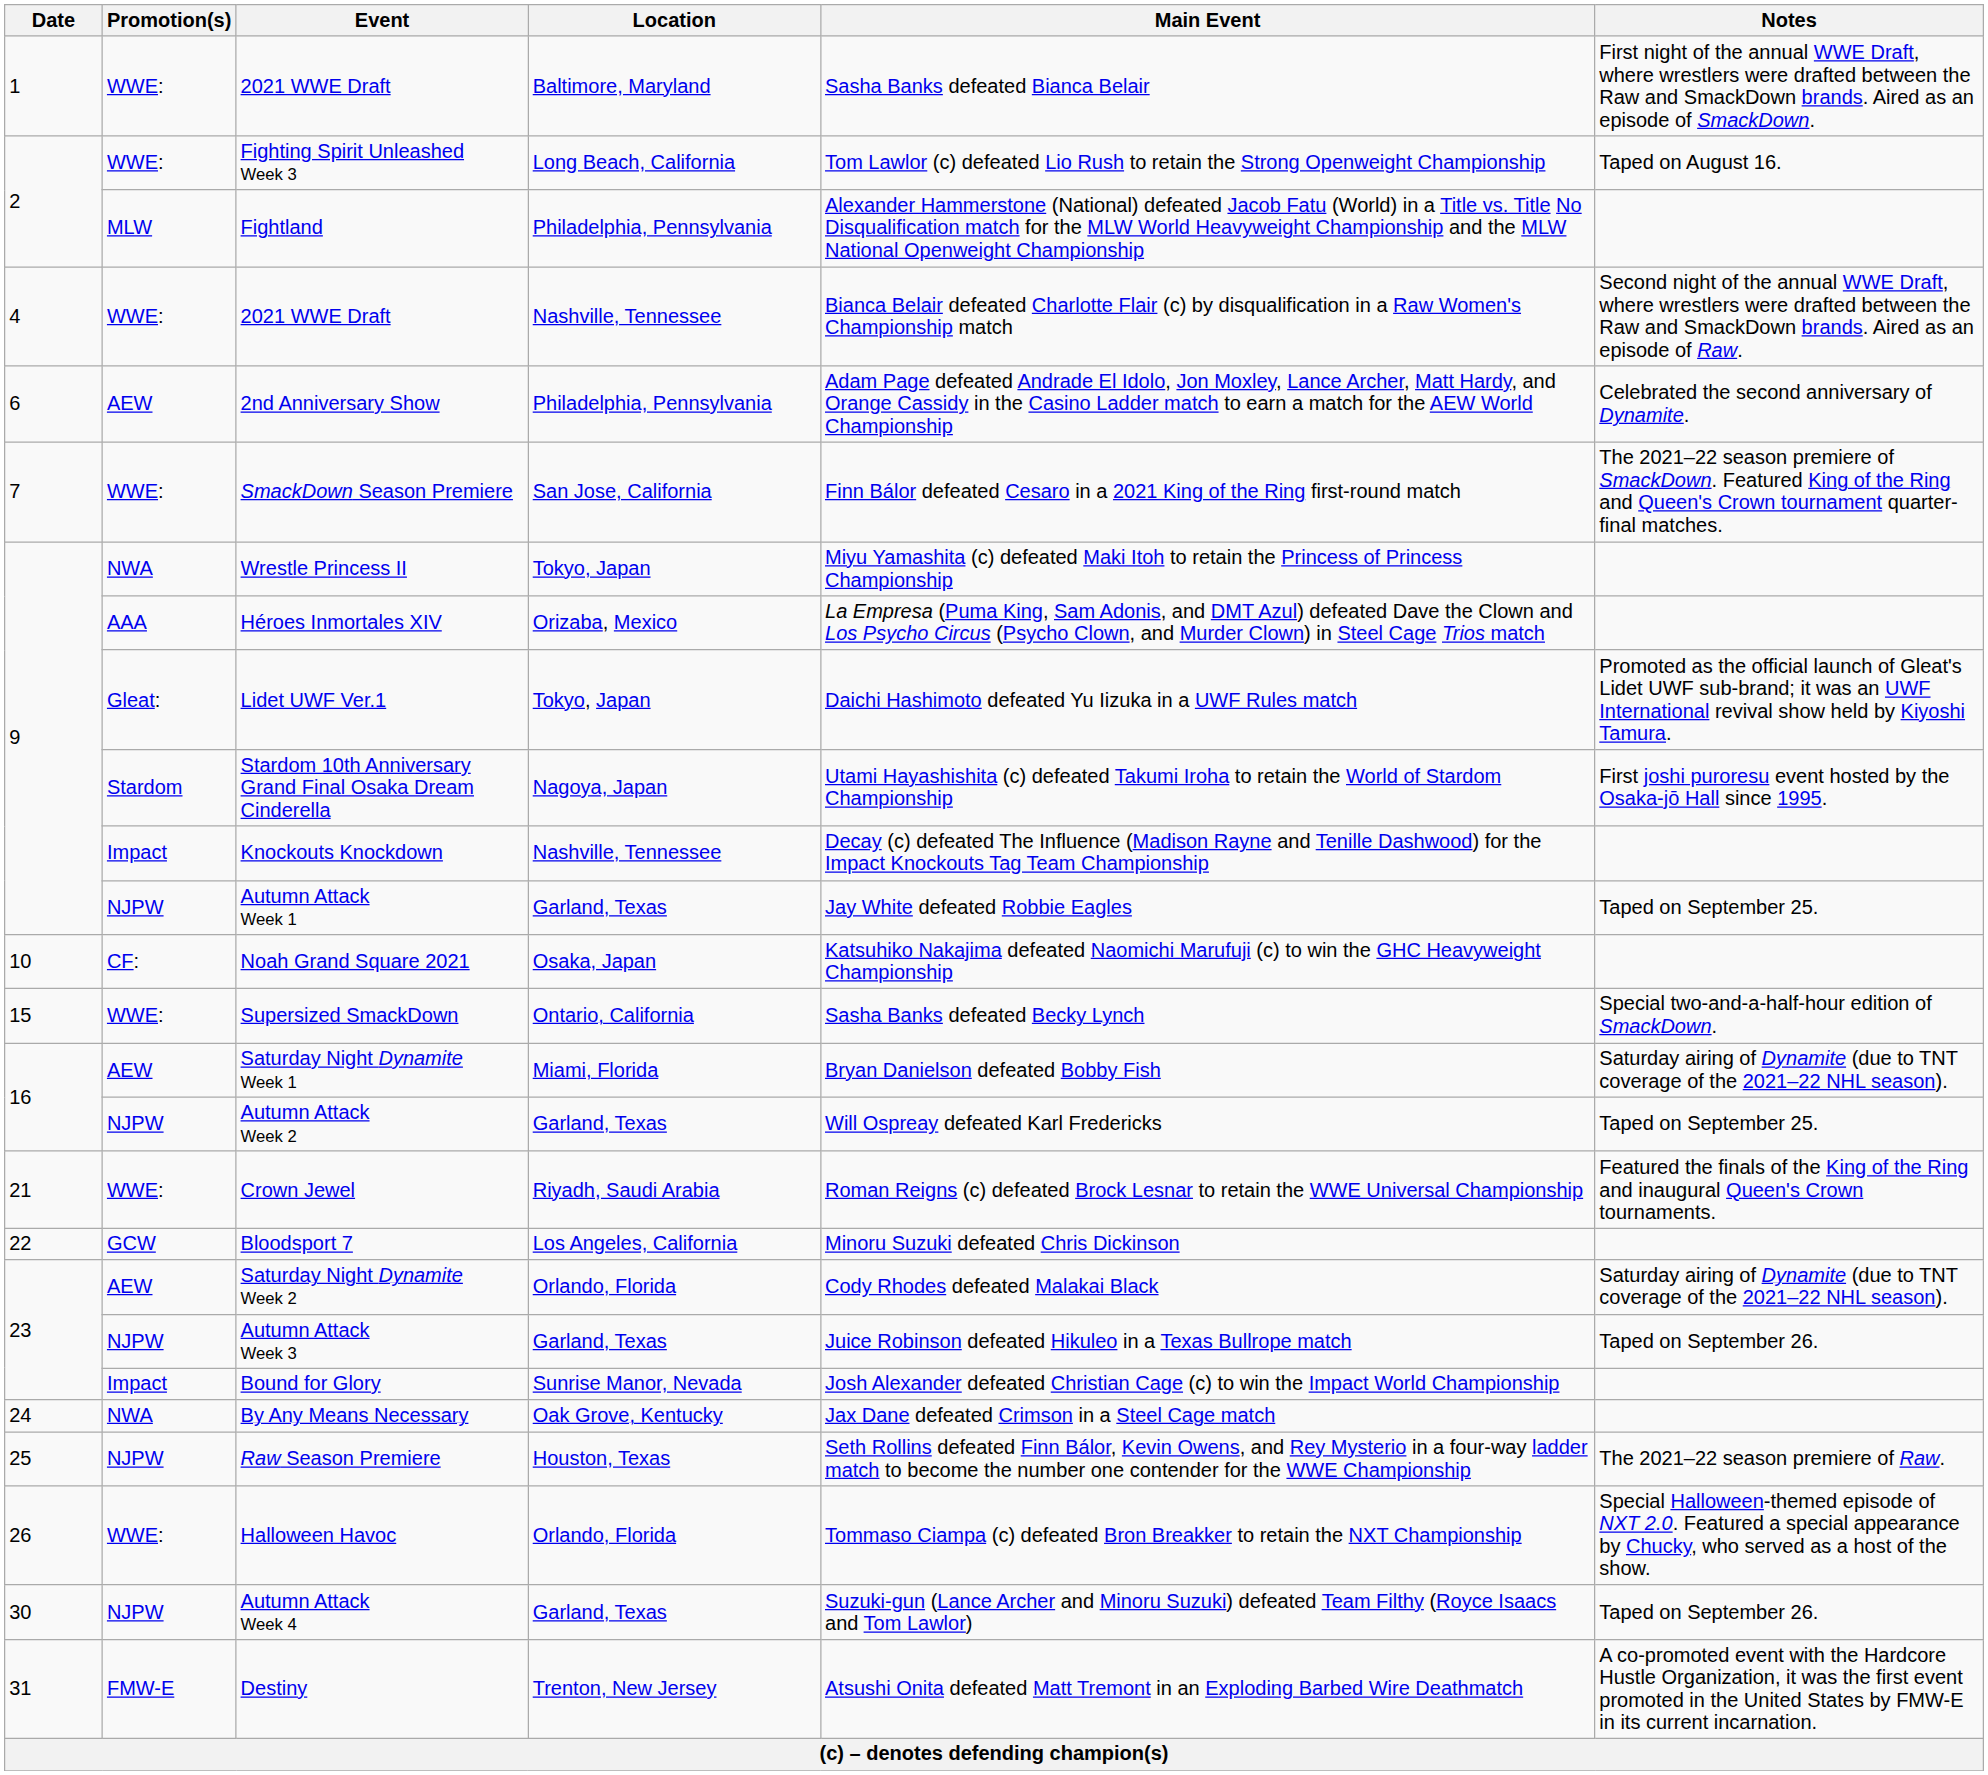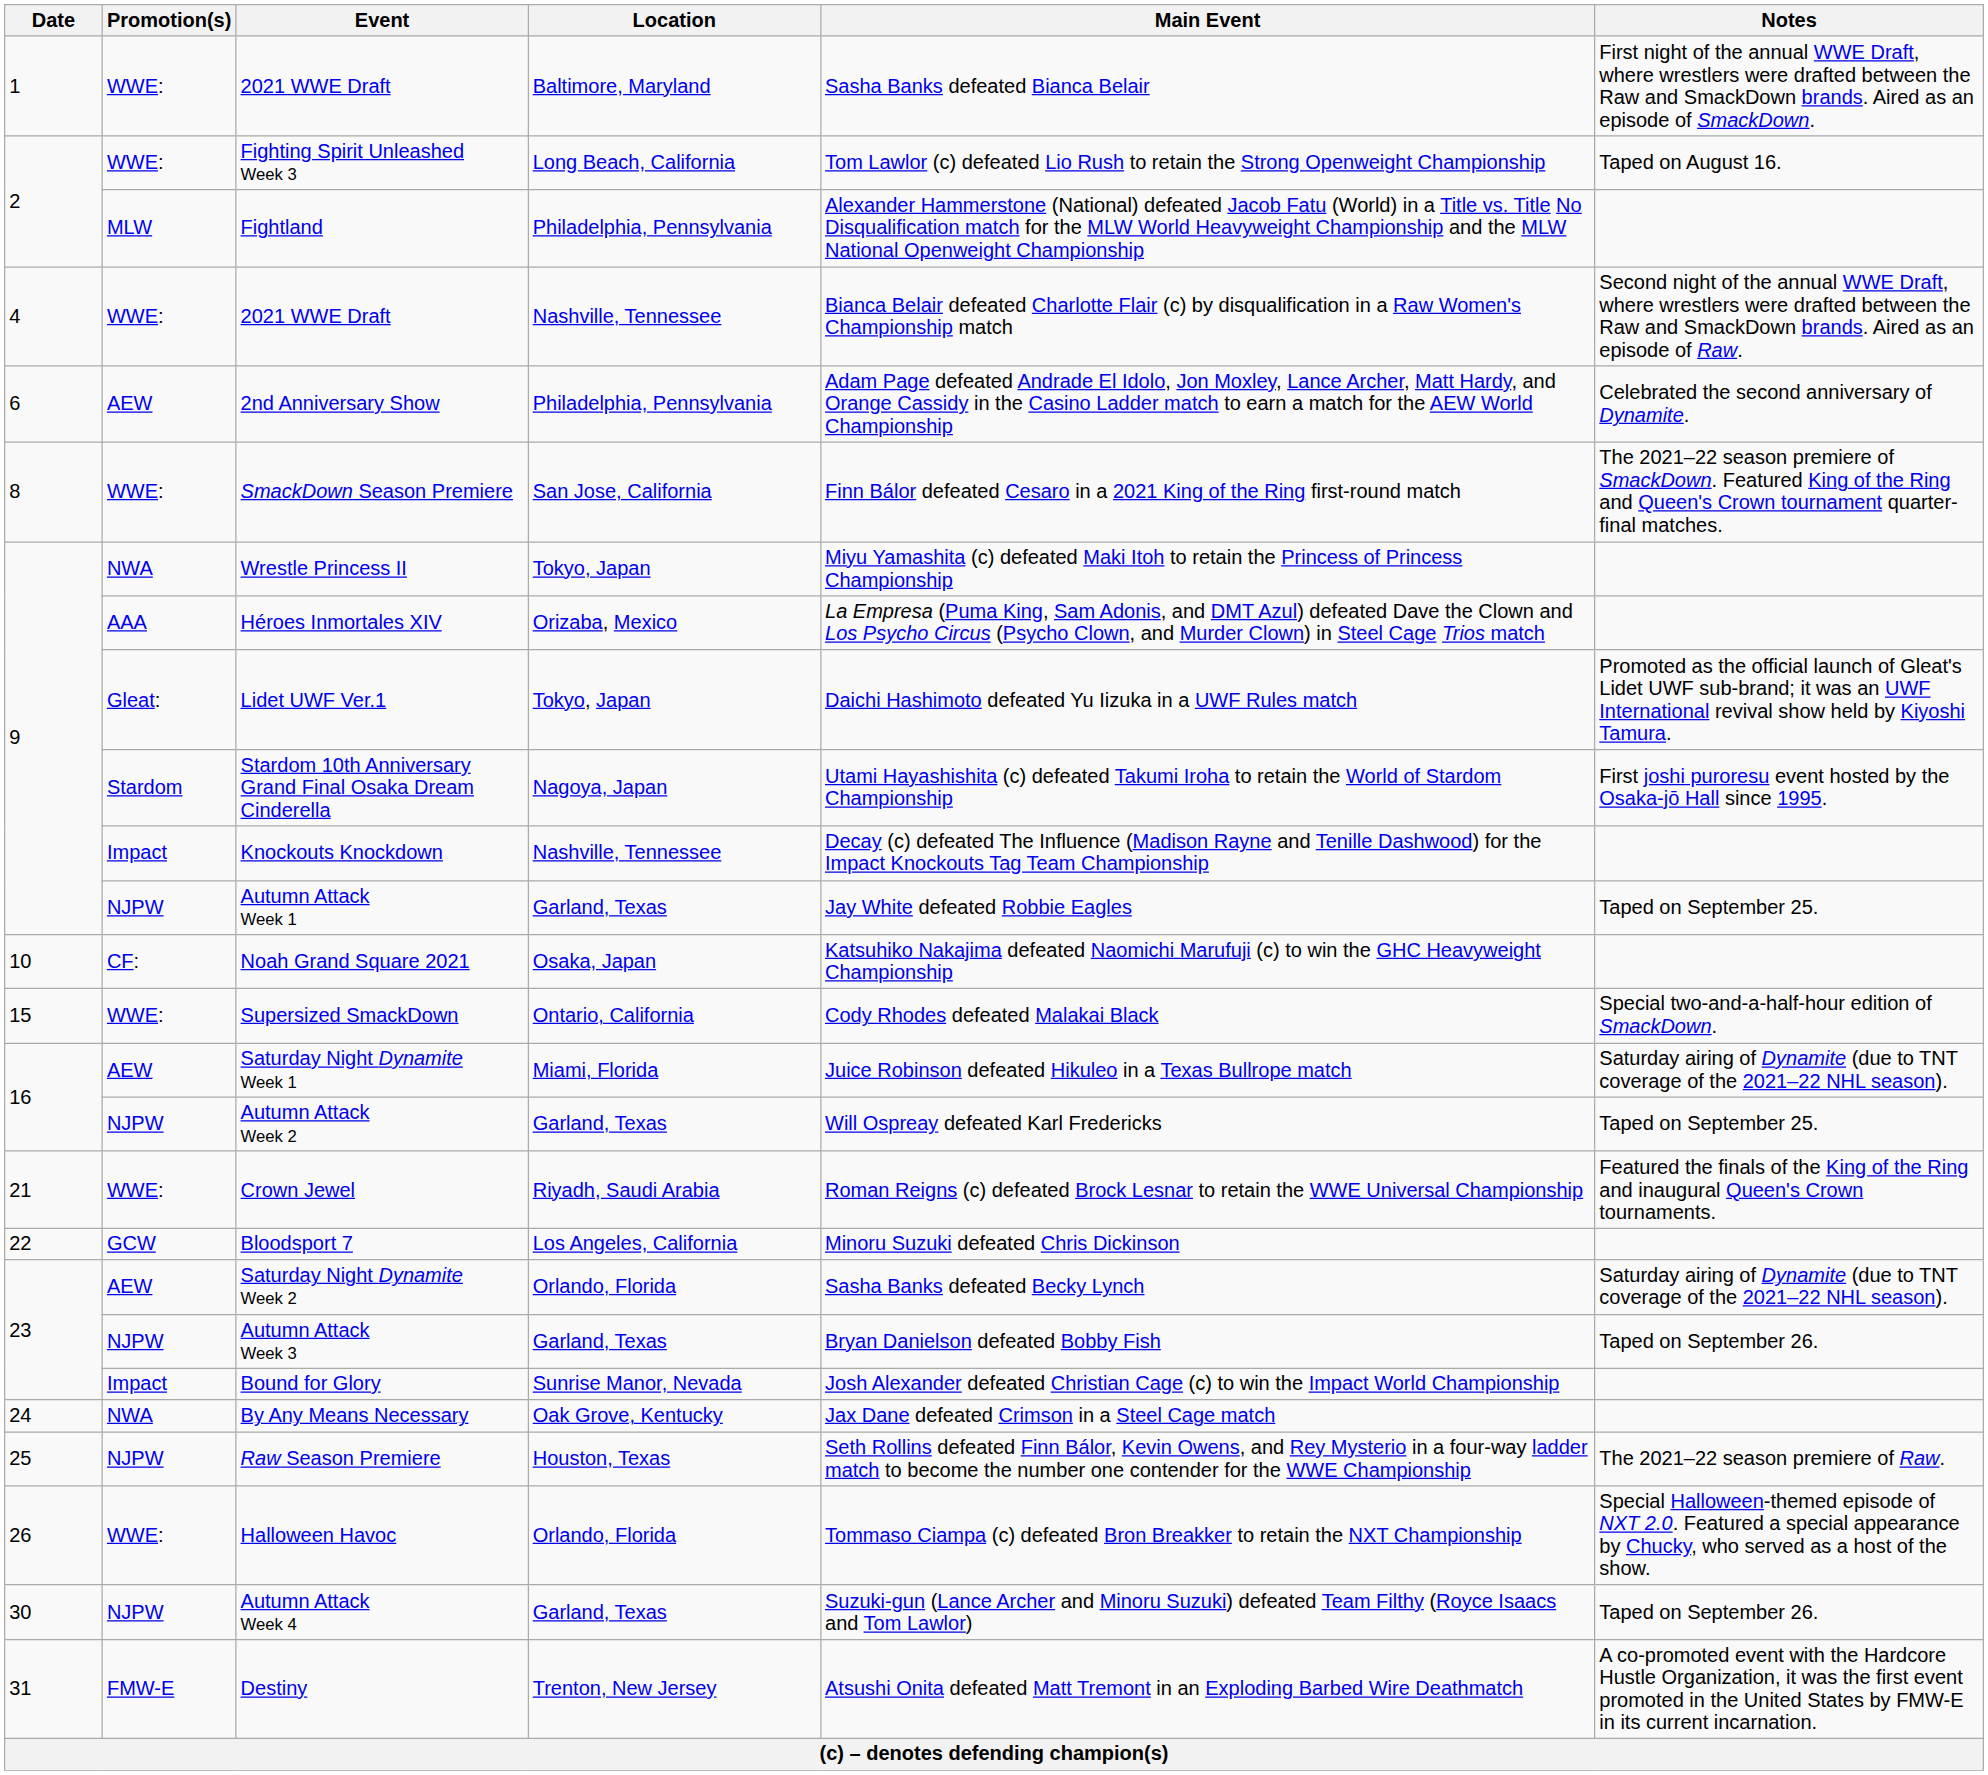 <table class="wikitable" style="width:100%;">
 <tr>
 <th style="width:5%;">Date</th>
 <th style="width:5%;">Promotion(s)</th>
 <th style="width:15%;">Event</th>
 <th style="width:15%;">Location</th>
 <th style="width:40%;">Main Event</th>
 <th style="width:20%;">Notes</th>
 </tr>
 <tr>
 <td>1</td>
 <td><a href='#'>WWE</a>:</td>
 <td><a href='#'>2021 WWE Draft</a><br></td>
 <td><a href='#'>Baltimore, Maryland</a></td>
 <td><a href='#'>Sasha Banks</a> defeated <a href='#'>Bianca Belair</a></td>
 <td>First night of the annual <a href='#'>WWE Draft</a>, where wrestlers were drafted between the Raw and SmackDown <a href='#'>brands</a>. Aired as an episode of <em><a href='#'>SmackDown</a></em>.</td>
 </tr>
 <tr>
 <td rowspan="2">2</td>
 <td><a href='#'>WWE</a>:</td>
 <td><a href='#'>Fighting Spirit Unleashed</a><br><small>Week 3</small></td>
 <td><a href='#'>Long Beach, California</a></td>
 <td><a href='#'>Tom Lawlor</a> (c) defeated <a href='#'>Lio Rush</a> to retain the <a href='#'>Strong Openweight Championship</a></td>
 <td>Taped on August 16.</td>
 </tr>
 <tr>
 <td><a href='#'>MLW</a></td>
 <td><a href='#'>Fightland</a></td>
 <td><a href='#'>Philadelphia, Pennsylvania</a></td>
 <td><a href='#'>Alexander Hammerstone</a> (National) defeated <a href='#'>Jacob Fatu</a> (World) in a <a href='#'>Title vs. Title</a> <a href='#'>No Disqualification match</a> for the <a href='#'>MLW World Heavyweight Championship</a> and the <a href='#'>MLW National Openweight Championship</a></td>
 <td></td>
 </tr>
 <tr>
 <td>4</td>
 <td><a href='#'>WWE</a>:</td>
 <td><a href='#'>2021 WWE Draft</a><br></td>
 <td><a href='#'>Nashville, Tennessee</a></td>
 <td><a href='#'>Bianca Belair</a> defeated <a href='#'>Charlotte Flair</a> (c) by disqualification in a <a href='#'>Raw Women's Championship</a> match</td>
 <td>Second night of the annual <a href='#'>WWE Draft</a>, where wrestlers were drafted between the Raw and SmackDown <a href='#'>brands</a>. Aired as an episode of <em><a href='#'>Raw</a></em>.</td>
 </tr>
 <tr>
 <td>6</td>
 <td><a href='#'>AEW</a></td>
 <td><a href='#'>2nd Anniversary Show</a></td>
 <td><a href='#'>Philadelphia, Pennsylvania</a></td>
 <td><a href='#'>Adam Page</a> defeated <a href='#'>Andrade El Idolo</a>, <a href='#'>Jon Moxley</a>, <a href='#'>Lance Archer</a>, <a href='#'>Matt Hardy</a>, and <a href='#'>Orange Cassidy</a> in the <a href='#'>Casino Ladder match</a> to earn a match for the <a href='#'>AEW World Championship</a></td>
 <td>Celebrated the second anniversary of <em><a href='#'>Dynamite</a></em>.</td>
 </tr>
 <tr>
-<td>7</td>
+<td>8</td>
 <td><a href='#'>WWE</a>:</td>
 <td><a href='#'><em>SmackDown</em> Season Premiere</a></td>
 <td><a href='#'>San Jose, California</a></td>
 <td><a href='#'>Finn Bálor</a> defeated <a href='#'>Cesaro</a> in a <a href='#'>2021 King of the Ring</a> first-round match</td>
 <td>The 2021–22 season premiere of <em><a href='#'>SmackDown</a></em>. Featured <a href='#'>King of the Ring</a> and <a href='#'>Queen's Crown tournament</a> quarter-final matches.</td>
 </tr>
 <tr>
 <td rowspan="6">9</td>
 <td><a href='#'>NWA</a></td>
 <td><a href='#'>Wrestle Princess II</a></td>
 <td><a href='#'>Tokyo, Japan</a></td>
 <td><a href='#'>Miyu Yamashita</a> (c) defeated <a href='#'>Maki Itoh</a> to retain the <a href='#'>Princess of Princess Championship</a></td>
 <td></td>
 </tr>
 <tr>
 <td><a href='#'>AAA</a></td>
 <td><a href='#'>Héroes Inmortales XIV</a></td>
 <td><a href='#'>Orizaba</a>, <a href='#'>Mexico</a></td>
 <td><em>La Empresa</em> (<a href='#'>Puma King</a>, <a href='#'>Sam Adonis</a>, and <a href='#'>DMT Azul</a>) defeated Dave the Clown and <em><a href='#'>Los Psycho Circus</a></em> (<a href='#'>Psycho Clown</a>, and <a href='#'>Murder Clown</a>) in <a href='#'>Steel Cage</a> <a href='#'><em>Trios</em> match</a></td>
 <td></td>
 </tr>
 <tr>
 <td><a href='#'>Gleat</a>:</td>
 <td><a href='#'>Lidet UWF Ver.1</a></td>
 <td><a href='#'>Tokyo</a>, <a href='#'>Japan</a></td>
 <td><a href='#'>Daichi Hashimoto</a> defeated Yu Iizuka in a <a href='#'>UWF Rules match</a></td>
 <td>Promoted as the official launch of Gleat's Lidet UWF sub-brand; it was an <a href='#'>UWF International</a> revival show held by <a href='#'>Kiyoshi Tamura</a>.</td>
 </tr>
 <tr>
 <td><a href='#'>Stardom</a></td>
 <td><a href='#'>Stardom 10th Anniversary Grand Final Osaka Dream Cinderella</a></td>
 <td><a href='#'>Nagoya, Japan</a></td>
 <td><a href='#'>Utami Hayashishita</a> (c) defeated <a href='#'>Takumi Iroha</a> to retain the <a href='#'>World of Stardom Championship</a></td>
 <td>First <a href='#'>joshi puroresu</a> event hosted by the <a href='#'>Osaka-jō Hall</a> since <a href='#'>1995</a>.</td>
 </tr>
 <tr>
 <td><a href='#'>Impact</a></td>
 <td><a href='#'>Knockouts Knockdown</a></td>
 <td><a href='#'>Nashville, Tennessee</a></td>
 <td><a href='#'>Decay</a> (c) defeated The Influence (<a href='#'>Madison Rayne</a> and <a href='#'>Tenille Dashwood</a>) for the <a href='#'>Impact Knockouts Tag Team Championship</a></td>
 <td></td>
 </tr>
 <tr>
 <td><a href='#'>NJPW</a></td>
 <td><a href='#'>Autumn Attack</a><br><small>Week 1</small></td>
 <td><a href='#'>Garland, Texas</a></td>
 <td><a href='#'>Jay White</a> defeated <a href='#'>Robbie Eagles</a></td>
 <td>Taped on September 25.</td>
 </tr>
 <tr>
 <td>10</td>
 <td><a href='#'>CF</a>:</td>
 <td><a href='#'>Noah Grand Square 2021</a></td>
 <td><a href='#'>Osaka, Japan</a></td>
 <td><a href='#'>Katsuhiko Nakajima</a> defeated <a href='#'>Naomichi Marufuji</a> (c) to win the <a href='#'>GHC Heavyweight Championship</a></td>
 <td></td>
 </tr>
 <tr>
 <td>15</td>
 <td><a href='#'>WWE</a>:</td>
 <td><a href='#'>Supersized SmackDown</a></td>
 <td><a href='#'>Ontario, California</a></td>
-<td><a href='#'>Sasha Banks</a> defeated <a href='#'>Becky Lynch</a></td>
+<td><a href='#'>Cody Rhodes</a> defeated <a href='#'>Malakai Black</a></td>
 <td>Special two-and-a-half-hour edition of <em><a href='#'>SmackDown</a></em>.</td>
 </tr>
 <tr>
 <td rowspan="2">16</td>
 <td><a href='#'>AEW</a></td>
 <td><a href='#'>Saturday Night <em>Dynamite</em></a><br><small>Week 1</small></td>
 <td><a href='#'>Miami, Florida</a></td>
-<td><a href='#'>Bryan Danielson</a> defeated <a href='#'>Bobby Fish</a></td>
+<td><a href='#'>Juice Robinson</a> defeated <a href='#'>Hikuleo</a> in a <a href='#'>Texas Bullrope match</a></td>
 <td>Saturday airing of <em><a href='#'>Dynamite</a></em> (due to TNT coverage of the <a href='#'>2021–22 NHL season</a>).</td>
 </tr>
 <tr>
 <td><a href='#'>NJPW</a></td>
 <td><a href='#'>Autumn Attack</a><br><small>Week 2</small></td>
 <td><a href='#'>Garland, Texas</a></td>
 <td><a href='#'>Will Ospreay</a> defeated Karl Fredericks</td>
 <td>Taped on September 25.</td>
 </tr>
 <tr>
 <td>21</td>
 <td><a href='#'>WWE</a>:</td>
 <td><a href='#'>Crown Jewel</a></td>
 <td><a href='#'>Riyadh, Saudi Arabia</a></td>
 <td><a href='#'>Roman Reigns</a> (c) defeated <a href='#'>Brock Lesnar</a> to retain the <a href='#'>WWE Universal Championship</a></td>
 <td>Featured the finals of the <a href='#'>King of the Ring</a> and inaugural <a href='#'>Queen's Crown</a> tournaments.</td>
 </tr>
 <tr>
 <td>22</td>
 <td><a href='#'>GCW</a></td>
 <td><a href='#'>Bloodsport 7</a></td>
 <td><a href='#'>Los Angeles, California</a></td>
 <td><a href='#'>Minoru Suzuki</a> defeated <a href='#'>Chris Dickinson</a></td>
 <td></td>
 </tr>
 <tr>
 <td rowspan="3">23</td>
 <td><a href='#'>AEW</a></td>
 <td><a href='#'>Saturday Night <em>Dynamite</em></a><br><small>Week 2</small></td>
 <td><a href='#'>Orlando, Florida</a></td>
-<td><a href='#'>Cody Rhodes</a> defeated <a href='#'>Malakai Black</a></td>
+<td><a href='#'>Sasha Banks</a> defeated <a href='#'>Becky Lynch</a></td>
 <td>Saturday airing of <em><a href='#'>Dynamite</a></em> (due to TNT coverage of the <a href='#'>2021–22 NHL season</a>).</td>
 </tr>
 <tr>
 <td><a href='#'>NJPW</a></td>
 <td><a href='#'>Autumn Attack</a><br><small>Week 3</small></td>
 <td><a href='#'>Garland, Texas</a></td>
-<td><a href='#'>Juice Robinson</a> defeated <a href='#'>Hikuleo</a> in a <a href='#'>Texas Bullrope match</a></td>
+<td><a href='#'>Bryan Danielson</a> defeated <a href='#'>Bobby Fish</a></td>
 <td>Taped on September 26.</td>
 </tr>
 <tr>
 <td><a href='#'>Impact</a></td>
 <td><a href='#'>Bound for Glory</a></td>
 <td><a href='#'>Sunrise Manor, Nevada</a></td>
 <td><a href='#'>Josh Alexander</a> defeated <a href='#'>Christian Cage</a> (c) to win the <a href='#'>Impact World Championship</a></td>
 <td></td>
 </tr>
 <tr>
 <td>24</td>
 <td><a href='#'>NWA</a></td>
 <td><a href='#'>By Any Means Necessary</a></td>
 <td><a href='#'>Oak Grove, Kentucky</a></td>
 <td><a href='#'>Jax Dane</a> defeated <a href='#'>Crimson</a> in a <a href='#'>Steel Cage match</a></td>
 <td></td>
 </tr>
 <tr>
 <td>25</td>
 <td><a href='#'>NJPW</a></td>
 <td><a href='#'><em>Raw</em> Season Premiere</a></td>
 <td><a href='#'>Houston, Texas</a></td>
 <td><a href='#'>Seth Rollins</a> defeated <a href='#'>Finn Bálor</a>, <a href='#'>Kevin Owens</a>, and <a href='#'>Rey Mysterio</a> in a four-way <a href='#'>ladder match</a> to become the number one contender for the <a href='#'>WWE Championship</a></td>
 <td>The 2021–22 season premiere of <em><a href='#'>Raw</a></em>.</td>
 </tr>
 <tr>
 <td>26</td>
 <td><a href='#'>WWE</a>:</td>
 <td><a href='#'>Halloween Havoc</a></td>
 <td><a href='#'>Orlando, Florida</a></td>
 <td><a href='#'>Tommaso Ciampa</a> (c) defeated <a href='#'>Bron Breakker</a> to retain the <a href='#'>NXT Championship</a></td>
 <td>Special <a href='#'>Halloween</a>-themed episode of <em><a href='#'>NXT 2.0</a></em>. Featured a special appearance by <a href='#'>Chucky</a>, who served as a host of the show.</td>
 </tr>
 <tr>
 <td>30</td>
 <td><a href='#'>NJPW</a></td>
 <td><a href='#'>Autumn Attack</a><br><small>Week 4</small></td>
 <td><a href='#'>Garland, Texas</a></td>
 <td><a href='#'>Suzuki-gun</a> (<a href='#'>Lance Archer</a> and <a href='#'>Minoru Suzuki</a>) defeated <a href='#'>Team Filthy</a> (<a href='#'>Royce Isaacs</a> and <a href='#'>Tom Lawlor</a>)</td>
 <td>Taped on September 26.</td>
 </tr>
 <tr>
 <td>31</td>
 <td><a href='#'>FMW-E</a></td>
 <td><a href='#'>Destiny</a></td>
 <td><a href='#'>Trenton, New Jersey</a></td>
 <td><a href='#'>Atsushi Onita</a> defeated <a href='#'>Matt Tremont</a> in an <a href='#'>Exploding Barbed Wire Deathmatch</a></td>
 <td>A co-promoted event with the Hardcore Hustle Organization, it was the first event promoted in the United States by FMW-E in its current incarnation.</td>
 </tr>
 <tr>
 <th colspan="7">(c) – denotes defending champion(s)</th>
 </tr>
 </table>
